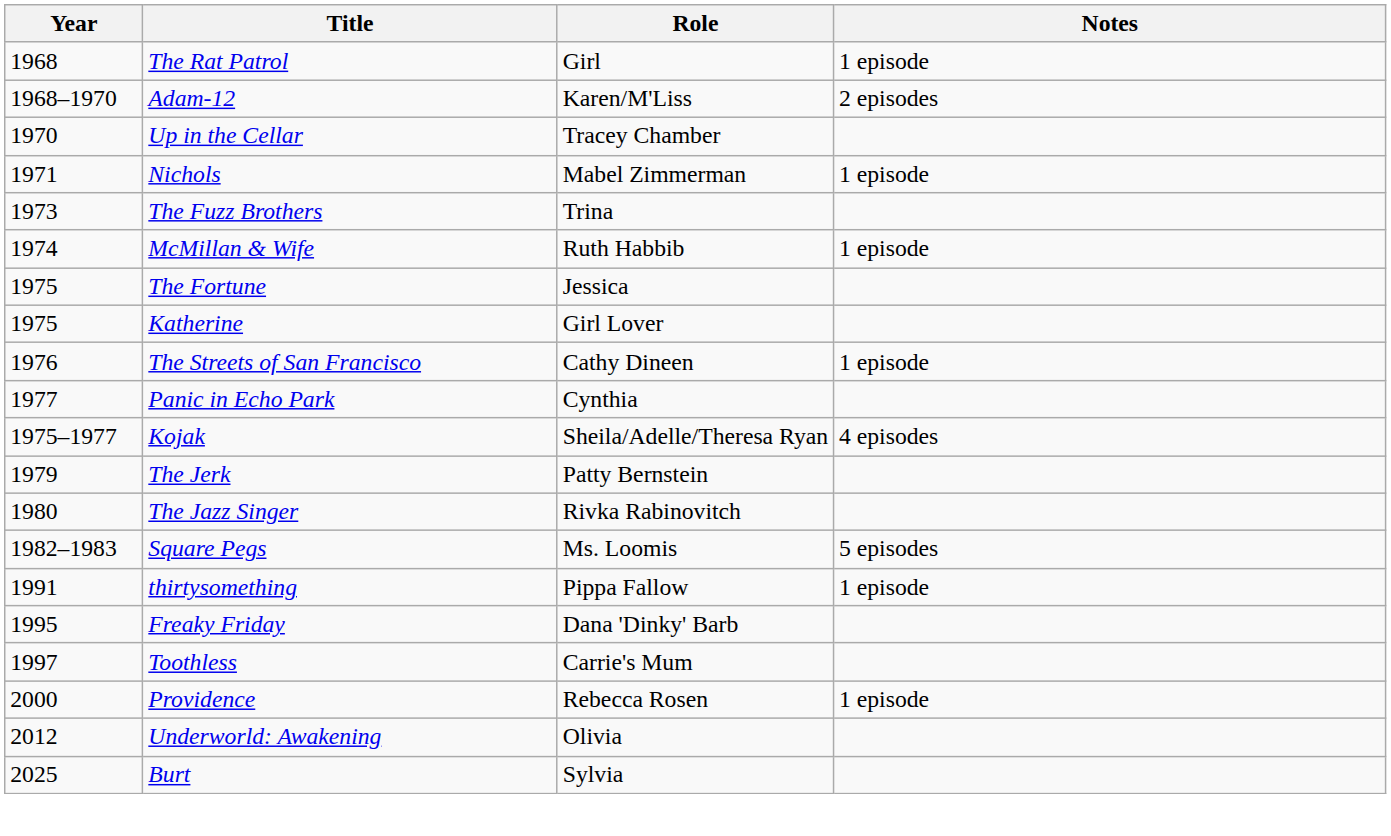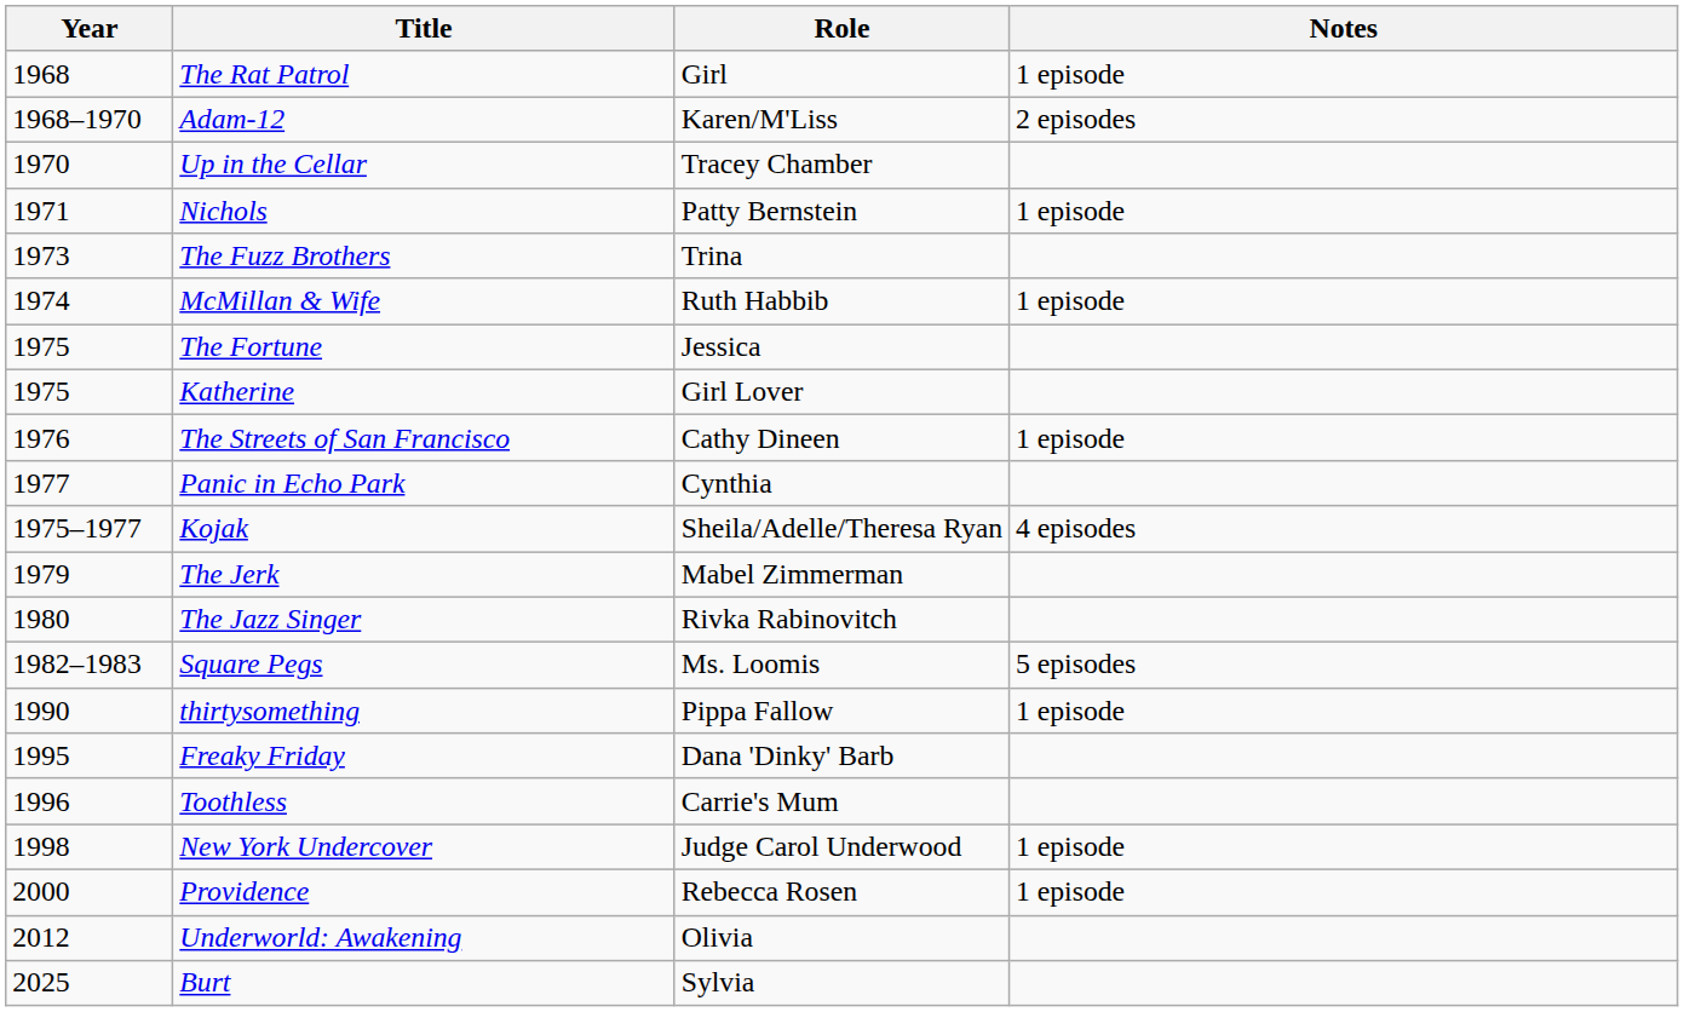 <table class="wikitable sortable">
 <tr>
 <th width="10%">Year</th>
 <th width="30%">Title</th>
 <th width="20%">Role</th>
 <th width="40%">Notes</th>
 </tr>
 <tr>
 <td>1968</td>
 <td><em><a href='#'>The Rat Patrol</a></em></td>
 <td>Girl</td>
 <td>1 episode</td>
 </tr>
 <tr>
 <td>1968–1970</td>
 <td><em><a href='#'>Adam-12</a></em></td>
 <td>Karen/M'Liss</td>
 <td>2 episodes</td>
 </tr>
 <tr>
 <td>1970</td>
 <td><em><a href='#'>Up in the Cellar</a></em></td>
 <td>Tracey Chamber</td>
 <td></td>
 </tr>
 <tr>
 <td>1971</td>
 <td><em><a href='#'>Nichols</a></em></td>
-<td>Mabel Zimmerman</td>
+<td>Patty Bernstein</td>
 <td>1 episode</td>
 </tr>
 <tr>
 <td>1973</td>
 <td><em><a href='#'>The Fuzz Brothers</a></em></td>
 <td>Trina</td>
 <td></td>
 </tr>
 <tr>
 <td>1974</td>
 <td><em><a href='#'>McMillan & Wife</a></em></td>
 <td>Ruth Habbib</td>
 <td>1 episode</td>
 </tr>
 <tr>
 <td>1975</td>
 <td><em><a href='#'>The Fortune</a></em></td>
 <td>Jessica</td>
 <td></td>
 </tr>
 <tr>
 <td>1975</td>
 <td><em><a href='#'>Katherine</a></em></td>
 <td>Girl Lover</td>
 <td></td>
 </tr>
 <tr>
 <td>1976</td>
 <td><em><a href='#'>The Streets of San Francisco</a></em></td>
 <td>Cathy Dineen</td>
 <td>1 episode</td>
 </tr>
 <tr>
 <td>1977</td>
 <td><em><a href='#'>Panic in Echo Park</a></em></td>
 <td>Cynthia</td>
 <td></td>
 </tr>
 <tr>
 <td>1975–1977</td>
 <td><em><a href='#'>Kojak</a></em></td>
 <td>Sheila/Adelle/Theresa Ryan</td>
 <td>4 episodes</td>
 </tr>
 <tr>
 <td>1979</td>
 <td><em><a href='#'>The Jerk</a></em></td>
-<td>Patty Bernstein</td>
+<td>Mabel Zimmerman</td>
 <td></td>
 </tr>
 <tr>
 <td>1980</td>
 <td><em><a href='#'>The Jazz Singer</a></em></td>
 <td>Rivka Rabinovitch</td>
 <td></td>
 </tr>
 <tr>
 <td>1982–1983</td>
 <td><em><a href='#'>Square Pegs</a></em></td>
 <td>Ms. Loomis</td>
 <td>5 episodes</td>
 </tr>
 <tr>
-<td>1991</td>
+<td>1990</td>
 <td><em><a href='#'>thirtysomething</a></em></td>
 <td>Pippa Fallow</td>
 <td>1 episode</td>
 </tr>
 <tr>
 <td>1995</td>
 <td><em><a href='#'>Freaky Friday</a></em></td>
 <td>Dana 'Dinky' Barb</td>
 <td></td>
 </tr>
 <tr>
-<td>1997</td>
+<td>1996</td>
 <td><em><a href='#'>Toothless</a></em></td>
 <td>Carrie's Mum</td>
 <td></td>
+</tr>
+<tr>
+<td>1998</td>
+<td><em><a href='#'>New York Undercover</a></em></td>
+<td>Judge Carol Underwood</td>
+<td>1 episode</td>
 </tr>
 <tr>
 <td>2000</td>
 <td><em><a href='#'>Providence</a></em></td>
 <td>Rebecca Rosen</td>
 <td>1 episode</td>
 </tr>
 <tr>
 <td>2012</td>
 <td><em><a href='#'>Underworld: Awakening</a></em></td>
 <td>Olivia</td>
 <td></td>
 </tr>
 <tr>
 <td>2025</td>
 <td><em><a href='#'>Burt</a></em></td>
 <td>Sylvia</td>
 <td></td>
 </tr>
 </table>
